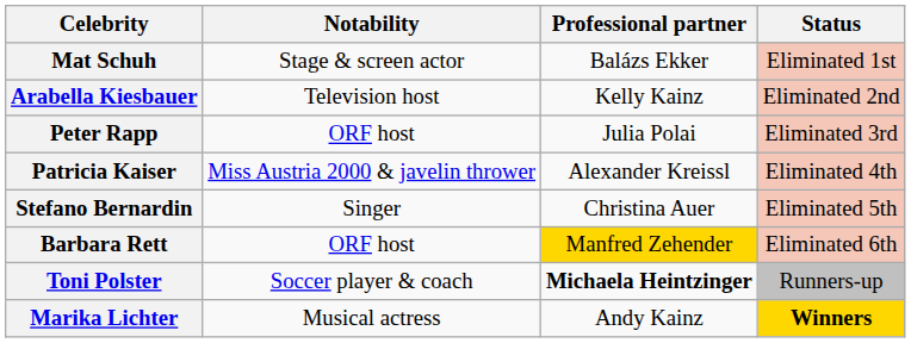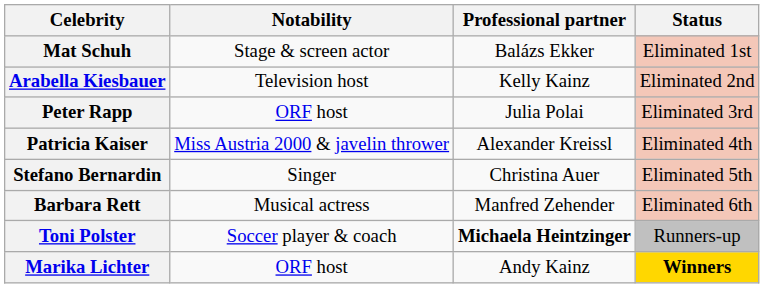 <table class="wikitable sortable" style="text-align:center; font-size:90%">
 <tr>
 <th scope="col">Celebrity</th>
 <th scope="col" class="unsortable">Notability</th>
 <th scope="col">Professional partner</th>
 <th scope="col">Status</th>
 </tr>
 <tr>
 <th scope="row">Mat Schuh</th>
 <td>Stage & screen actor</td>
 <td>Balázs Ekker</td>
 <td bgcolor="f4c7b8">Eliminated 1st</td>
 </tr>
 <tr>
 <th scope="row"><a href='#'>Arabella Kiesbauer</a></th>
 <td>Television host</td>
 <td>Kelly Kainz</td>
 <td bgcolor="f4c7b8">Eliminated 2nd</td>
 </tr>
 <tr>
 <th scope="row">Peter Rapp</th>
 <td><a href='#'>ORF</a> host</td>
 <td>Julia Polai</td>
 <td bgcolor="f4c7b8">Eliminated 3rd</td>
 </tr>
 <tr>
 <th scope="row">Patricia Kaiser</th>
 <td><a href='#'>Miss Austria 2000</a> & <a href='#'>javelin thrower</a></td>
 <td>Alexander Kreissl</td>
 <td bgcolor="f4c7b8">Eliminated 4th</td>
 </tr>
 <tr>
 <th scope="row">Stefano Bernardin</th>
 <td>Singer</td>
 <td>Christina Auer</td>
 <td bgcolor="f4c7b8">Eliminated 5th</td>
 </tr>
 <tr>
 <th scope="row">Barbara Rett</th>
-<td><a href='#'>ORF</a> host</td>
-<td style="background: gold;">Manfred Zehender</td>
+<td>Musical actress</td>
+<td>Manfred Zehender</td>
 <td bgcolor="f4c7b8">Eliminated 6th</td>
 </tr>
 <tr>
 <th scope="row"><a href='#'>Toni Polster</a></th>
 <td><a href='#'>Soccer</a> player & coach</td>
 <td><strong>Michaela Heintzinger</strong></td>
 <td bgcolor="silver">Runners-up</td>
 </tr>
 <tr>
 <th scope="row"><a href='#'>Marika Lichter</a></th>
-<td>Musical actress</td>
+<td><a href='#'>ORF</a> host</td>
 <td>Andy Kainz</td>
 <td bgcolor="gold"><strong>Winners</strong></td>
 </tr>
 </table>
